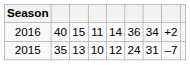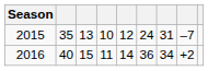 <table class="wikitable" style="text-align:center;">
 <tr>
 <th>Season</th>
 <th></th>
 <th></th>
 <th></th>
 <th></th>
 <th></th>
 <th></th>
 <th></th>
 <th></th>
 </tr>
 <tr>
+<td>2015</td>
+<td>35</td>
+<td>13</td>
+<td>10</td>
+<td>12</td>
+<td>24</td>
+<td>31</td>
+<td>–7</td>
+<td></td>
+</tr>
+<tr>
 <td>2016</td>
 <td>40</td>
 <td>15</td>
 <td>11</td>
 <td>14</td>
 <td>36</td>
 <td>34</td>
 <td>+2</td>
 <td></td>
 </tr>
-<tr>
-<td>2015</td>
-<td>35</td>
-<td>13</td>
-<td>10</td>
-<td>12</td>
-<td>24</td>
-<td>31</td>
-<td>–7</td>
-<td></td>
-</tr>
 </table>
